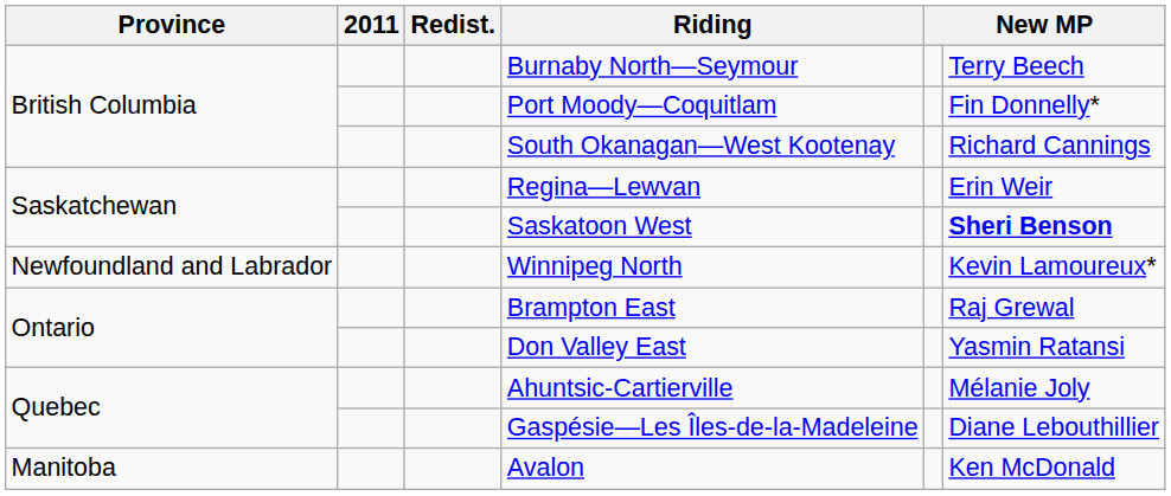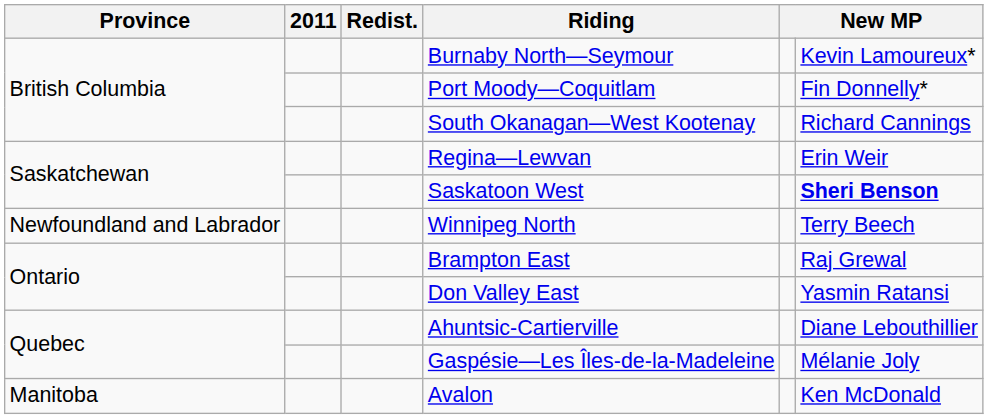 <table class="wikitable">
 <tr>
 <th>Province</th>
 <th>2011</th>
 <th>Redist.</th>
 <th>Riding</th>
 <th colspan="2">New MP</th>
 </tr>
 <tr>
 <td rowspan="3">British Columbia</td>
 <td></td>
 <td></td>
 <td><a href='#'>Burnaby North—Seymour</a></td>
 <td> </td>
-<td><a href='#'>Terry Beech</a></td>
+<td><a href='#'>Kevin Lamoureux</a>*</td>
 </tr>
 <tr>
 <td></td>
 <td></td>
 <td><a href='#'>Port Moody—Coquitlam</a></td>
 <td> </td>
 <td><a href='#'>Fin Donnelly</a>*</td>
 </tr>
 <tr>
 <td></td>
 <td></td>
 <td><a href='#'>South Okanagan—West Kootenay</a></td>
 <td> </td>
 <td><a href='#'>Richard Cannings</a></td>
 </tr>
 <tr>
 <td rowspan="2">Saskatchewan</td>
 <td></td>
 <td></td>
 <td><a href='#'>Regina—Lewvan</a></td>
 <td> </td>
 <td><a href='#'>Erin Weir</a></td>
 </tr>
 <tr>
 <td></td>
 <td></td>
 <td><a href='#'>Saskatoon West</a></td>
 <td> </td>
 <td><strong><a href='#'>Sheri Benson</a></strong></td>
 </tr>
 <tr>
 <td>Newfoundland and Labrador</td>
 <td></td>
 <td></td>
 <td><a href='#'>Winnipeg North</a></td>
 <td> </td>
-<td><a href='#'>Kevin Lamoureux</a>*</td>
+<td><a href='#'>Terry Beech</a></td>
 </tr>
 <tr>
 <td rowspan="2">Ontario</td>
 <td></td>
 <td></td>
 <td><a href='#'>Brampton East</a></td>
 <td> </td>
 <td><a href='#'>Raj Grewal</a></td>
 </tr>
 <tr>
 <td></td>
 <td></td>
 <td><a href='#'>Don Valley East</a></td>
 <td> </td>
 <td><a href='#'>Yasmin Ratansi</a></td>
 </tr>
 <tr>
 <td rowspan="2">Quebec</td>
 <td></td>
 <td></td>
 <td><a href='#'>Ahuntsic-Cartierville</a></td>
 <td> </td>
-<td><a href='#'>Mélanie Joly</a></td>
+<td><a href='#'>Diane Lebouthillier</a></td>
 </tr>
 <tr>
 <td></td>
 <td></td>
 <td><a href='#'>Gaspésie—Les Îles-de-la-Madeleine</a></td>
 <td> </td>
-<td><a href='#'>Diane Lebouthillier</a></td>
+<td><a href='#'>Mélanie Joly</a></td>
 </tr>
 <tr>
 <td>Manitoba</td>
 <td></td>
 <td></td>
 <td><a href='#'>Avalon</a></td>
 <td> </td>
 <td><a href='#'>Ken McDonald</a></td>
 </tr>
 </table>
